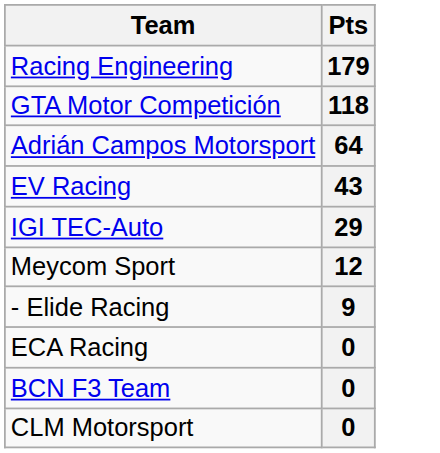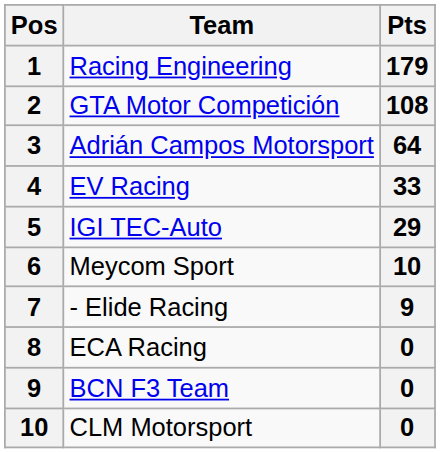 <table class="wikitable" style="font-size: 90%; text-align:center">
 <tr valign="top">
+<th valign="middle">Pos</th>
 <th valign="middle">Team</th>
 <th valign="middle">Pts</th>
 </tr>
 <tr>
+<th>1</th>
 <td align=left><a href='#'>Racing Engineering</a></td>
 <th>179</th>
 </tr>
 <tr>
+<th>2</th>
 <td align=left><a href='#'>GTA Motor Competición</a></td>
-<th>118</th>
+<th>108</th>
 </tr>
 <tr>
+<th>3</th>
 <td align=left><a href='#'>Adrián Campos Motorsport</a></td>
 <th>64</th>
 </tr>
 <tr>
+<th>4</th>
 <td align=left><a href='#'>EV Racing</a></td>
-<th>43</th>
+<th>33</th>
 </tr>
 <tr>
+<th>5</th>
 <td align=left><a href='#'>IGI TEC-Auto</a></td>
 <th>29</th>
 </tr>
 <tr>
+<th>6</th>
 <td align=left>Meycom Sport</td>
-<th>12</th>
+<th>10</th>
 </tr>
 <tr>
+<th>7</th>
 <td align=left> - Elide Racing</td>
 <th>9</th>
 </tr>
 <tr>
+<th>8</th>
 <td align=left>ECA Racing</td>
 <th>0</th>
 </tr>
 <tr>
+<th>9</th>
 <td align=left><a href='#'>BCN F3 Team</a></td>
 <th>0</th>
 </tr>
 <tr>
+<th>10</th>
 <td align=left>CLM Motorsport</td>
 <th>0</th>
 </tr>
 </table>
